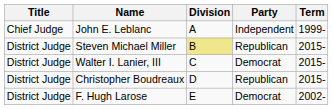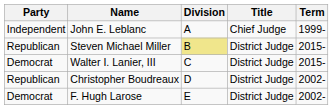 <table class = "wikitable">
 <tr>
-<th>Title</th>
+<th>Party</th>
 <th>Name</th>
 <th>Division</th>
-<th>Party</th>
+<th>Title</th>
 <th>Term</th>
 </tr>
 <tr>
-<td>Chief Judge</td>
+<td>Independent</td>
 <td>John E. Leblanc</td>
 <td>A</td>
-<td>Independent</td>
+<td>Chief Judge</td>
 <td>1999-</td>
 </tr>
 <tr>
-<td>District Judge</td>
+<td>Republican</td>
 <td>Steven Michael Miller</td>
 <td style="background: khaki;">B</td>
-<td>Republican</td>
+<td>District Judge</td>
 <td>2015-</td>
 </tr>
 <tr>
-<td>District Judge</td>
+<td>Democrat</td>
 <td>Walter I. Lanier, III</td>
 <td>C</td>
-<td>Democrat</td>
+<td>District Judge</td>
 <td>2015-</td>
 </tr>
 <tr>
-<td>District Judge</td>
+<td>Republican</td>
 <td>Christopher Boudreaux</td>
 <td>D</td>
-<td>Republican</td>
-<td>2015-</td>
+<td>District Judge</td>
+<td>2002-</td>
 </tr>
 <tr>
-<td>District Judge</td>
+<td>Democrat</td>
 <td>F. Hugh Larose</td>
 <td>E</td>
-<td>Democrat</td>
+<td>District Judge</td>
 <td>2002-</td>
 </tr>
 </table>
